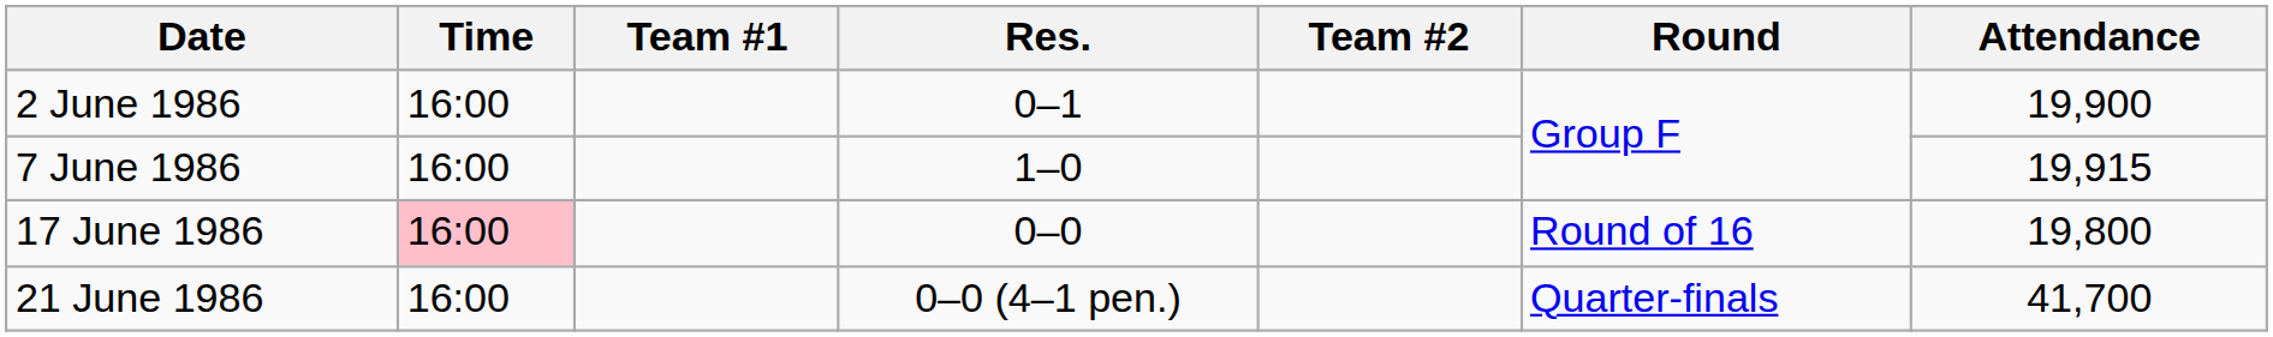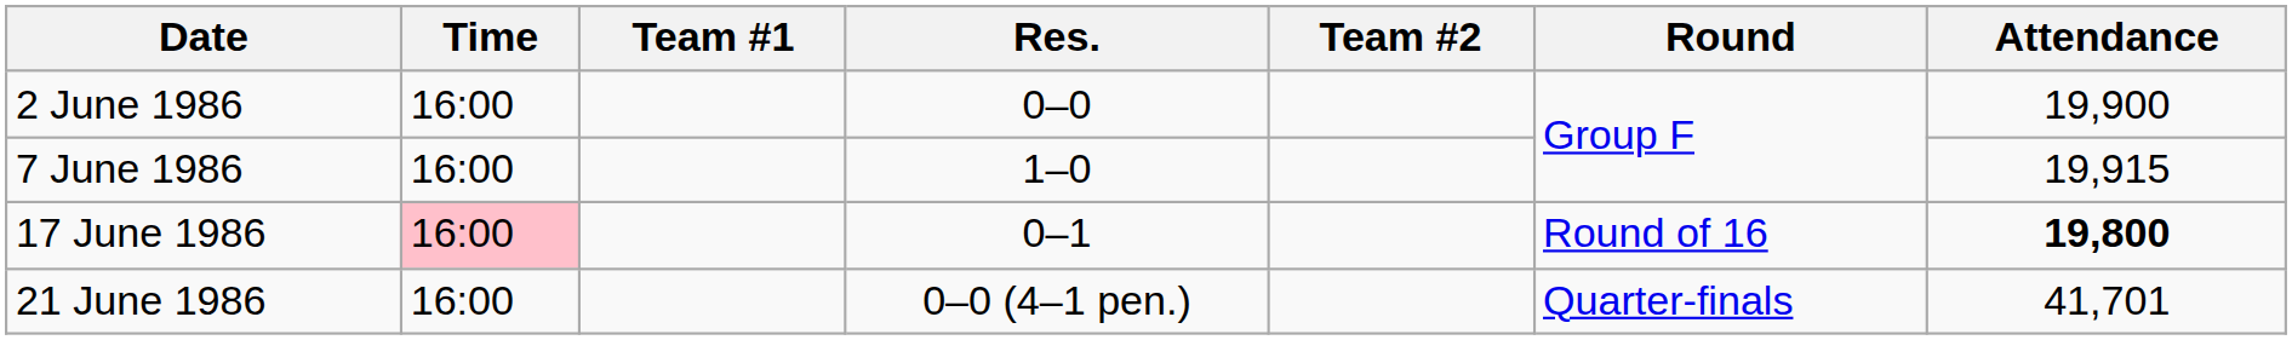 <table class="wikitable" style="text-align:left; width:100%;">
 <tr>
 <th>Date</th>
 <th>Time</th>
 <th>Team #1</th>
 <th>Res.</th>
 <th>Team #2</th>
 <th>Round</th>
 <th>Attendance</th>
 </tr>
 <tr>
 <td>2 June 1986</td>
 <td>16:00</td>
 <td></td>
-<td style="text-align:center;">0–1</td>
+<td style="text-align:center;">0–0</td>
 <td></td>
 <td rowspan="2"><a href='#'>Group F</a></td>
 <td style="text-align:center;">19,900</td>
 </tr>
 <tr>
 <td>7 June 1986</td>
 <td>16:00</td>
 <td></td>
 <td style="text-align:center;">1–0</td>
 <td></td>
 <td style="text-align:center;">19,915</td>
 </tr>
 <tr>
 <td>17 June 1986</td>
 <td style="background: pink;">16:00</td>
 <td></td>
-<td style="text-align:center;">0–0</td>
+<td style="text-align:center;">0–1</td>
 <td></td>
 <td><a href='#'>Round of 16</a></td>
-<td style="text-align:center;">19,800</td>
+<td style="text-align:center;"><strong>19,800</strong></td>
 </tr>
 <tr>
 <td>21 June 1986</td>
 <td>16:00</td>
 <td></td>
 <td style="text-align:center;">0–0 (4–1 pen.)</td>
 <td></td>
 <td><a href='#'>Quarter-finals</a></td>
-<td style="text-align:center;">41,700</td>
+<td style="text-align:center;">41,701</td>
 </tr>
 </table>
